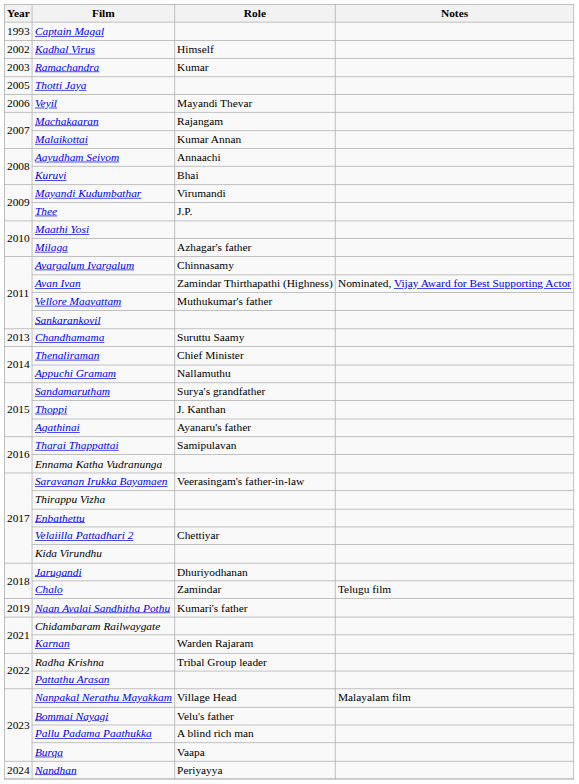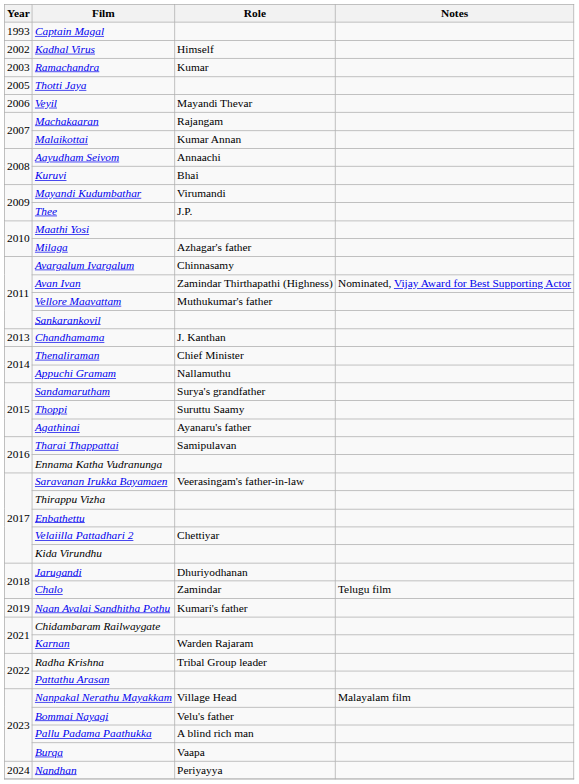 <table class="wikitable sortable">
 <tr>
 <th>Year</th>
 <th>Film</th>
 <th>Role</th>
 <th class=unsortable>Notes</th>
 </tr>
 <tr>
 <td>1993</td>
 <td><em><a href='#'>Captain Magal</a></em></td>
 <td></td>
 <td></td>
 </tr>
 <tr>
 <td>2002</td>
 <td><em><a href='#'>Kadhal Virus</a></em></td>
 <td>Himself</td>
 <td></td>
 </tr>
 <tr>
 <td>2003</td>
 <td><em><a href='#'>Ramachandra</a></em></td>
 <td>Kumar</td>
 <td></td>
 </tr>
 <tr>
 <td>2005</td>
 <td><em><a href='#'>Thotti Jaya</a></em></td>
 <td></td>
 <td></td>
 </tr>
 <tr>
 <td>2006</td>
 <td><em><a href='#'>Veyil</a></em></td>
 <td>Mayandi Thevar</td>
 <td></td>
 </tr>
 <tr>
 <td rowspan="2">2007</td>
 <td><em><a href='#'>Machakaaran</a></em></td>
 <td>Rajangam</td>
 <td></td>
 </tr>
 <tr>
 <td><em><a href='#'>Malaikottai</a></em></td>
 <td>Kumar Annan</td>
 <td></td>
 </tr>
 <tr>
 <td rowspan="2">2008</td>
 <td><em><a href='#'>Aayudham Seivom</a></em></td>
 <td>Annaachi</td>
 <td></td>
 </tr>
 <tr>
 <td><em><a href='#'>Kuruvi</a></em></td>
 <td>Bhai</td>
 <td></td>
 </tr>
 <tr>
 <td rowspan="2">2009</td>
 <td><em><a href='#'>Mayandi Kudumbathar</a></em></td>
 <td>Virumandi</td>
 <td></td>
 </tr>
 <tr>
 <td><em><a href='#'>Thee</a></em></td>
 <td>J.P.</td>
 <td></td>
 </tr>
 <tr>
 <td rowspan="2">2010</td>
 <td><em><a href='#'>Maathi Yosi</a></em></td>
 <td></td>
 <td></td>
 </tr>
 <tr>
 <td><em><a href='#'>Milaga</a></em></td>
 <td>Azhagar's father</td>
 <td></td>
 </tr>
 <tr>
 <td rowspan="4">2011</td>
 <td><em><a href='#'>Avargalum Ivargalum</a></em></td>
 <td>Chinnasamy</td>
 <td></td>
 </tr>
 <tr>
 <td><em><a href='#'>Avan Ivan</a></em></td>
 <td>Zamindar Thirthapathi (Highness)</td>
 <td>Nominated, <a href='#'>Vijay Award for Best Supporting Actor</a></td>
 </tr>
 <tr>
 <td><em><a href='#'>Vellore Maavattam</a></em></td>
 <td>Muthukumar's father</td>
 <td></td>
 </tr>
 <tr>
 <td><em><a href='#'>Sankarankovil</a></em></td>
 <td></td>
 <td></td>
 </tr>
 <tr>
 <td>2013</td>
 <td><em><a href='#'>Chandhamama</a></em></td>
-<td>Suruttu Saamy</td>
+<td>J. Kanthan</td>
 <td></td>
 </tr>
 <tr>
 <td rowspan="2">2014</td>
 <td><em><a href='#'>Thenaliraman</a></em></td>
 <td>Chief Minister</td>
 <td></td>
 </tr>
 <tr>
 <td><em><a href='#'>Appuchi Gramam</a></em></td>
 <td>Nallamuthu</td>
 <td></td>
 </tr>
 <tr>
 <td rowspan="3">2015</td>
 <td><em><a href='#'>Sandamarutham</a></em></td>
 <td>Surya's grandfather</td>
 <td></td>
 </tr>
 <tr>
 <td><em><a href='#'>Thoppi</a></em></td>
-<td>J. Kanthan</td>
+<td>Suruttu Saamy</td>
 <td></td>
 </tr>
 <tr>
 <td><em><a href='#'>Agathinai</a></em></td>
 <td>Ayanaru's father</td>
 <td></td>
 </tr>
 <tr>
 <td rowspan="2">2016</td>
 <td><em><a href='#'>Tharai Thappattai</a></em></td>
 <td>Samipulavan</td>
 <td></td>
 </tr>
 <tr>
 <td><em>Ennama Katha Vudranunga</em></td>
 <td></td>
 <td></td>
 </tr>
 <tr>
 <td rowspan="5">2017</td>
 <td><em><a href='#'>Saravanan Irukka Bayamaen</a></em></td>
 <td>Veerasingam's father-in-law</td>
 <td></td>
 </tr>
 <tr>
 <td><em>Thirappu Vizha</em></td>
 <td></td>
 <td></td>
 </tr>
 <tr>
 <td><em><a href='#'>Enbathettu</a></em></td>
 <td></td>
 <td></td>
 </tr>
 <tr>
 <td><em><a href='#'>Velaiilla Pattadhari 2</a></em></td>
 <td>Chettiyar</td>
 <td></td>
 </tr>
 <tr>
 <td><em>Kida Virundhu</em></td>
 <td></td>
 <td></td>
 </tr>
 <tr>
 <td rowspan="2">2018</td>
 <td><em><a href='#'>Jarugandi</a></em></td>
 <td>Dhuriyodhanan</td>
 <td></td>
 </tr>
 <tr>
 <td><em><a href='#'>Chalo</a></em></td>
 <td>Zamindar</td>
 <td>Telugu film</td>
 </tr>
 <tr>
 <td rowspan="1">2019</td>
 <td><em><a href='#'>Naan Avalai Sandhitha Pothu</a></em></td>
 <td>Kumari's father</td>
 <td></td>
 </tr>
 <tr>
 <td rowspan="2">2021</td>
 <td><em> Chidambaram Railwaygate</em></td>
 <td></td>
 <td></td>
 </tr>
 <tr>
 <td><em><a href='#'>Karnan</a></em></td>
 <td>Warden Rajaram</td>
 <td></td>
 </tr>
 <tr>
 <td rowspan="2">2022</td>
 <td><em>Radha Krishna</em></td>
 <td>Tribal Group leader</td>
 <td></td>
 </tr>
 <tr>
 <td><em><a href='#'>Pattathu Arasan</a></em></td>
 <td></td>
 <td></td>
 </tr>
 <tr>
 <td rowspan="4">2023</td>
 <td><em><a href='#'>Nanpakal Nerathu Mayakkam</a></em></td>
 <td>Village Head</td>
 <td>Malayalam film</td>
 </tr>
 <tr>
 <td><em><a href='#'>Bommai Nayagi</a></em></td>
 <td>Velu's father</td>
 <td></td>
 </tr>
 <tr>
 <td><em><a href='#'>Pallu Padama Paathukka</a></em></td>
 <td>A blind rich man</td>
 <td></td>
 </tr>
 <tr>
 <td><em><a href='#'>Burqa</a></em></td>
 <td>Vaapa</td>
 <td></td>
 </tr>
 <tr>
 <td>2024</td>
 <td><em><a href='#'>Nandhan</a></em></td>
 <td>Periyayya</td>
 <td></td>
 </tr>
 <tr>
 </tr>
 </table>
